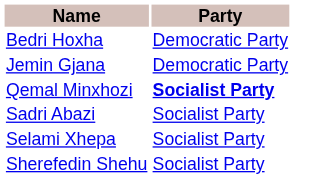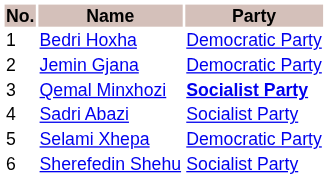 <table class="toccolours" style="margin-bottom: 1em; font-size: 85%;">
 <tr style="background:#d4c0ba;">
+<th>No.</th>
 <th>Name</th>
 <th>Party</th>
 </tr>
 <tr>
+<td>1</td>
 <td><a href='#'>Bedri Hoxha</a></td>
 <td><a href='#'>Democratic Party</a></td>
 </tr>
 <tr>
+<td>2</td>
 <td><a href='#'>Jemin Gjana</a></td>
 <td><a href='#'>Democratic Party</a></td>
 </tr>
 <tr>
+<td>3</td>
 <td><a href='#'>Qemal Minxhozi</a></td>
 <td><strong><a href='#'>Socialist Party</a></strong></td>
 </tr>
 <tr>
+<td>4</td>
 <td><a href='#'>Sadri Abazi</a></td>
 <td><a href='#'>Socialist Party</a></td>
 </tr>
 <tr>
+<td>5</td>
 <td><a href='#'>Selami Xhepa</a></td>
-<td><a href='#'>Socialist Party</a></td>
+<td><a href='#'>Democratic Party</a></td>
 </tr>
 <tr>
+<td>6</td>
 <td><a href='#'>Sherefedin Shehu</a></td>
 <td><a href='#'>Socialist Party</a></td>
 </tr>
 </table>
